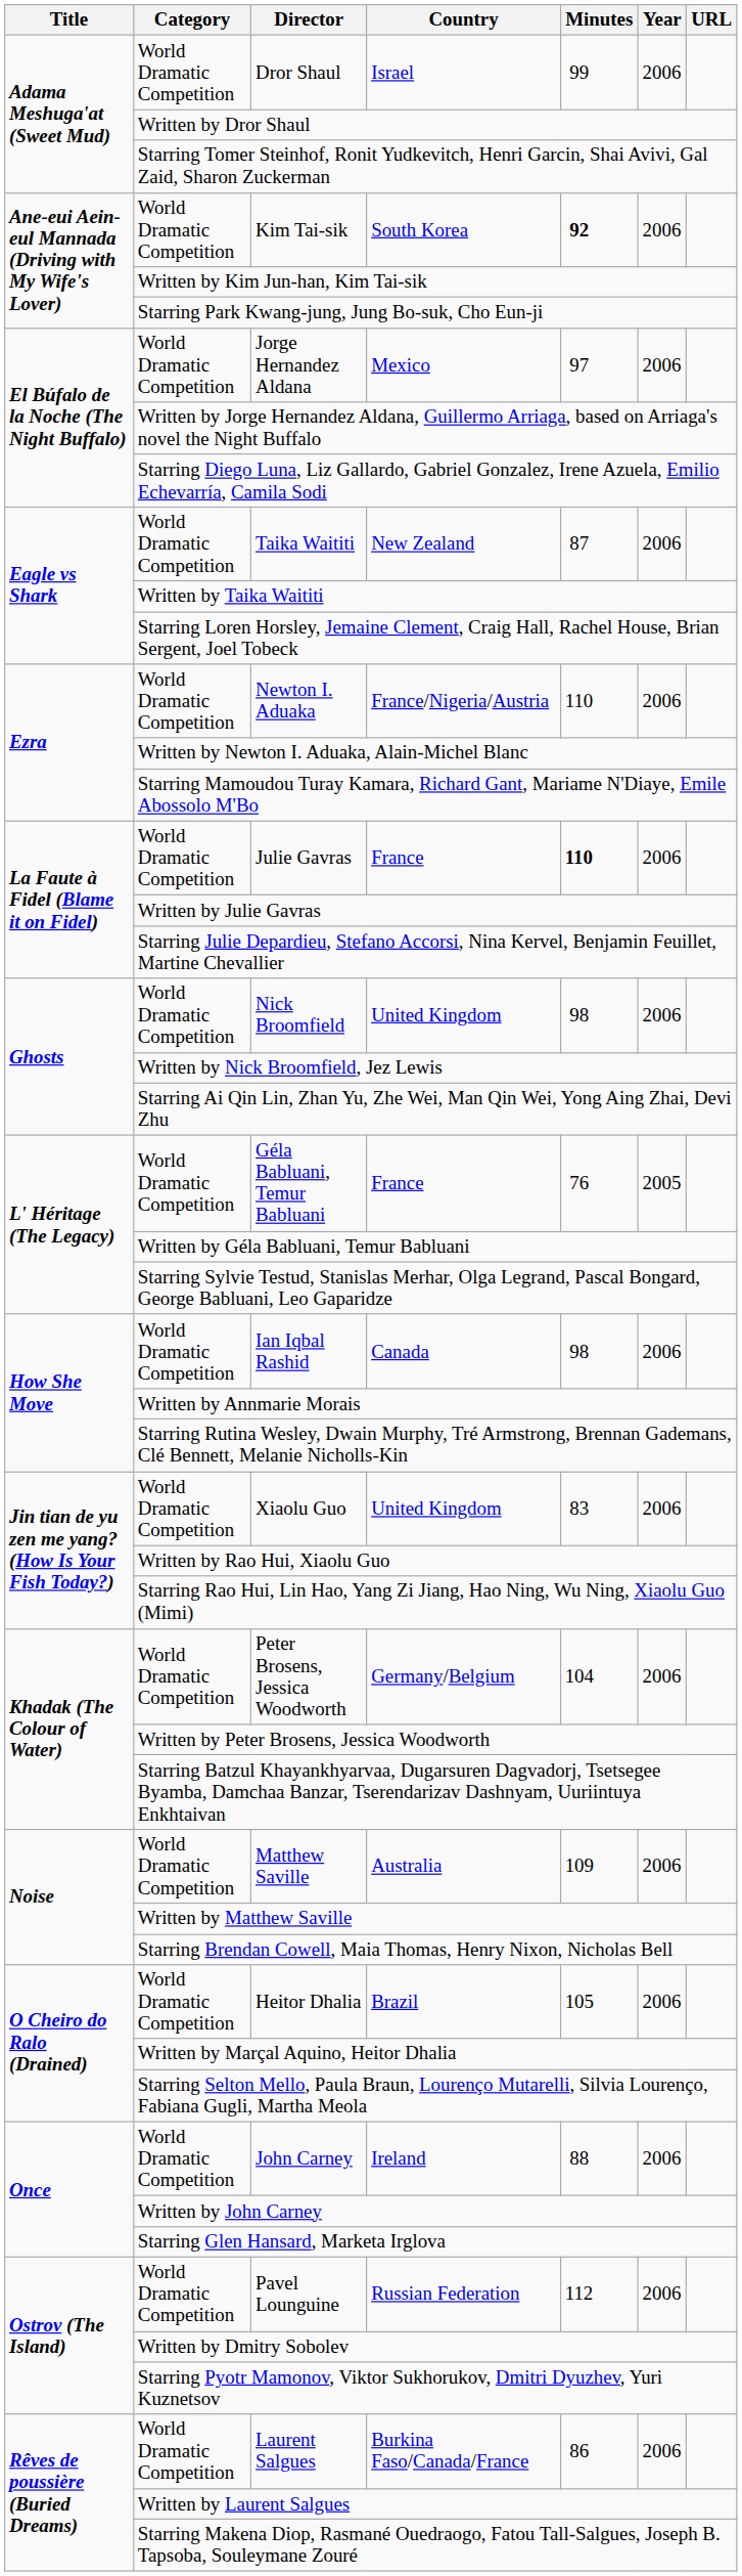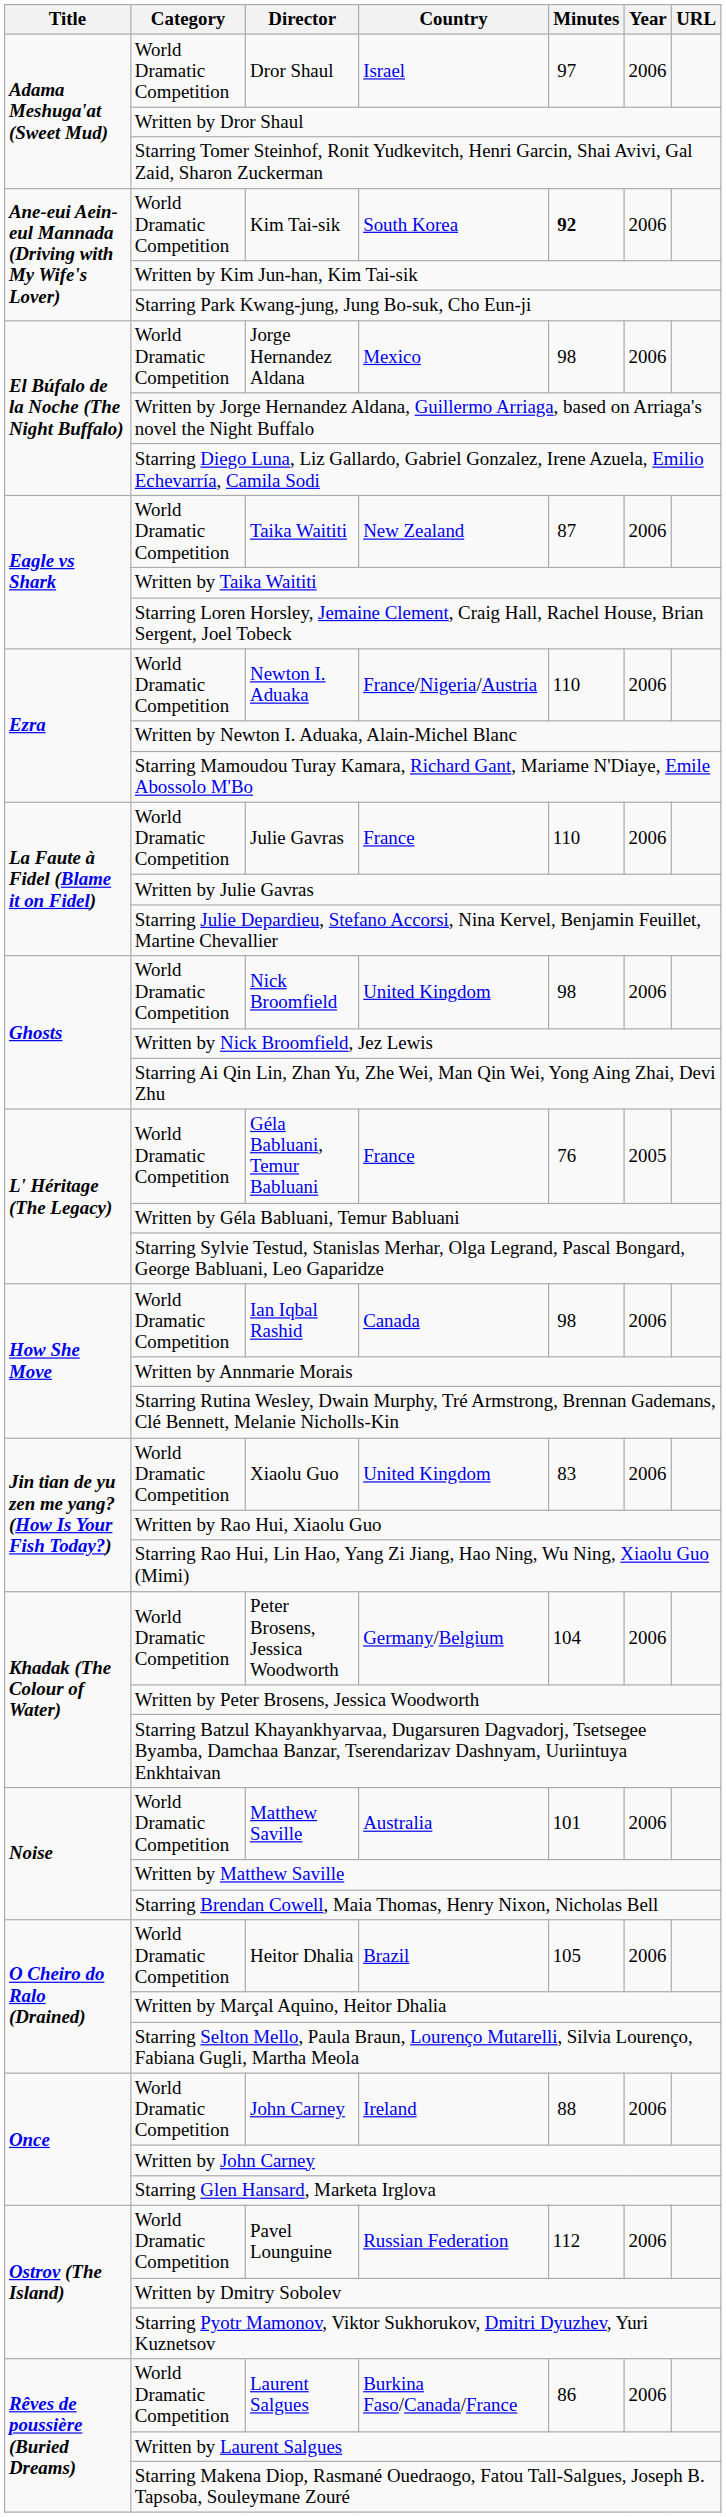 <table class="wikitable" style="text-align:left">
 <tr bgcolor="#ffffff">
 <th>Title</th>
 <th>Category</th>
 <th>Director</th>
 <th>Country</th>
 <th>Minutes</th>
 <th>Year</th>
 <th>URL</th>
 </tr>
 <tr>
 <td rowspan="3"><strong><em>Adama Meshuga'at (Sweet Mud)</em></strong></td>
 <td>World Dramatic Competition</td>
 <td>Dror Shaul</td>
 <td><a href='#'>Israel</a></td>
-<td> 99</td>
+<td> 97</td>
 <td>2006</td>
 <td> </td>
 </tr>
 <tr>
 <td colspan="6">Written by Dror Shaul</td>
 </tr>
 <tr>
 <td colspan="6">Starring Tomer Steinhof, Ronit Yudkevitch, Henri Garcin, Shai Avivi, Gal Zaid, Sharon Zuckerman</td>
 </tr>
 <tr>
 <td rowspan="3"><strong><em>Ane-eui Aein-eul Mannada (Driving with My Wife's Lover)</em></strong></td>
 <td>World Dramatic Competition</td>
 <td>Kim Tai-sik</td>
 <td><a href='#'>South Korea</a></td>
 <td><strong> 92</strong></td>
 <td>2006</td>
 <td></td>
 </tr>
 <tr>
 <td colspan="6">Written by Kim Jun-han, Kim Tai-sik</td>
 </tr>
 <tr>
 <td colspan="6">Starring Park Kwang-jung, Jung Bo-suk, Cho Eun-ji</td>
 </tr>
 <tr>
 <td rowspan="3"><strong><em>El Búfalo de la Noche (The Night Buffalo)</em></strong></td>
 <td>World Dramatic Competition</td>
 <td>Jorge Hernandez Aldana</td>
 <td><a href='#'>Mexico</a></td>
-<td> 97</td>
+<td> 98</td>
 <td>2006</td>
 <td> </td>
 </tr>
 <tr>
 <td colspan="6">Written by Jorge Hernandez Aldana, <a href='#'>Guillermo Arriaga</a>, based on Arriaga's novel the Night Buffalo</td>
 </tr>
 <tr>
 <td colspan="6">Starring <a href='#'>Diego Luna</a>, Liz Gallardo, Gabriel Gonzalez, Irene Azuela, <a href='#'>Emilio Echevarría</a>, <a href='#'>Camila Sodi</a></td>
 </tr>
 <tr>
 <td rowspan="3"><strong><em><a href='#'>Eagle vs Shark</a></em></strong></td>
 <td>World Dramatic Competition</td>
 <td><a href='#'>Taika Waititi</a></td>
 <td><a href='#'>New Zealand</a></td>
 <td> 87</td>
 <td>2006</td>
 <td> </td>
 </tr>
 <tr>
 <td colspan="6">Written by <a href='#'>Taika Waititi</a></td>
 </tr>
 <tr>
 <td colspan="6">Starring Loren Horsley, <a href='#'>Jemaine Clement</a>, Craig Hall, Rachel House, Brian Sergent, Joel Tobeck</td>
 </tr>
 <tr>
 <td rowspan="3"><strong><em><a href='#'>Ezra</a></em></strong></td>
 <td>World Dramatic Competition</td>
 <td><a href='#'>Newton I. Aduaka</a></td>
 <td><a href='#'>France</a>/<a href='#'>Nigeria</a>/<a href='#'>Austria</a></td>
 <td>110</td>
 <td>2006</td>
 <td> </td>
 </tr>
 <tr>
 <td colspan="6">Written by Newton I. Aduaka, Alain-Michel Blanc</td>
 </tr>
 <tr>
 <td colspan="6">Starring Mamoudou Turay Kamara, <a href='#'>Richard Gant</a>, Mariame N'Diaye, <a href='#'>Emile Abossolo M'Bo</a></td>
 </tr>
 <tr>
 <td rowspan="3"><strong><em>La Faute à Fidel (<a href='#'>Blame it on Fidel</a>)</em></strong></td>
 <td>World Dramatic Competition</td>
 <td>Julie Gavras</td>
 <td><a href='#'>France</a></td>
-<td><strong>110</strong></td>
+<td>110</td>
 <td>2006</td>
 <td> </td>
 </tr>
 <tr>
 <td colspan="6">Written by Julie Gavras</td>
 </tr>
 <tr>
 <td colspan="6">Starring <a href='#'>Julie Depardieu</a>, <a href='#'>Stefano Accorsi</a>, Nina Kervel, Benjamin Feuillet, Martine Chevallier</td>
 </tr>
 <tr>
 <td rowspan="3"><strong><em><a href='#'>Ghosts</a></em></strong></td>
 <td>World Dramatic Competition</td>
 <td><a href='#'>Nick Broomfield</a></td>
 <td><a href='#'>United Kingdom</a></td>
 <td> 98</td>
 <td>2006</td>
 <td> </td>
 </tr>
 <tr>
 <td colspan="6">Written by <a href='#'>Nick Broomfield</a>, Jez Lewis</td>
 </tr>
 <tr>
 <td colspan="6">Starring Ai Qin Lin, Zhan Yu, Zhe Wei, Man Qin Wei, Yong Aing Zhai, Devi Zhu</td>
 </tr>
 <tr>
 <td rowspan="3"><strong><em>L' Héritage (The Legacy)</em></strong></td>
 <td>World Dramatic Competition</td>
 <td><a href='#'>Géla Babluani</a>, <a href='#'>Temur Babluani</a></td>
 <td><a href='#'>France</a></td>
 <td> 76</td>
 <td>2005</td>
 <td> </td>
 </tr>
 <tr>
 <td colspan="6">Written by Géla Babluani, Temur Babluani</td>
 </tr>
 <tr>
 <td colspan="6">Starring Sylvie Testud, Stanislas Merhar, Olga Legrand, Pascal Bongard, George Babluani, Leo Gaparidze</td>
 </tr>
 <tr>
 <td rowspan="3"><strong><em><a href='#'>How She Move</a></em></strong></td>
 <td>World Dramatic Competition</td>
 <td><a href='#'>Ian Iqbal Rashid</a></td>
 <td><a href='#'>Canada</a></td>
 <td> 98</td>
 <td>2006</td>
 <td> </td>
 </tr>
 <tr>
 <td colspan="6">Written by Annmarie Morais</td>
 </tr>
 <tr>
 <td colspan="6">Starring Rutina Wesley, Dwain Murphy, Tré Armstrong, Brennan Gademans, Clé Bennett, Melanie Nicholls-Kin</td>
 </tr>
 <tr>
 <td rowspan="3"><strong><em>Jin tian de yu zen me yang? (<a href='#'>How Is Your Fish Today?</a>)</em></strong></td>
 <td>World Dramatic Competition</td>
 <td>Xiaolu Guo</td>
 <td><a href='#'>United Kingdom</a></td>
 <td> 83</td>
 <td>2006</td>
 <td> </td>
 </tr>
 <tr>
 <td colspan="6">Written by Rao Hui, Xiaolu Guo</td>
 </tr>
 <tr>
 <td colspan="6">Starring Rao Hui, Lin Hao, Yang Zi Jiang, Hao Ning, Wu Ning, <a href='#'>Xiaolu Guo</a> (Mimi)</td>
 </tr>
 <tr>
 <td rowspan="3"><strong><em>Khadak (The Colour of Water)</em></strong></td>
 <td>World Dramatic Competition</td>
 <td>Peter Brosens, Jessica Woodworth</td>
 <td><a href='#'>Germany</a>/<a href='#'>Belgium</a></td>
 <td>104</td>
 <td>2006</td>
 <td> </td>
 </tr>
 <tr>
 <td colspan="6">Written by Peter Brosens, Jessica Woodworth</td>
 </tr>
 <tr>
 <td colspan="6">Starring Batzul Khayankhyarvaa, Dugarsuren Dagvadorj, Tsetsegee Byamba, Damchaa Banzar, Tserendarizav Dashnyam, Uuriintuya Enkhtaivan</td>
 </tr>
 <tr>
 <td rowspan="3"><strong><em>Noise</em></strong></td>
 <td>World Dramatic Competition</td>
 <td><a href='#'>Matthew Saville</a></td>
 <td><a href='#'>Australia</a></td>
-<td>109</td>
+<td>101</td>
 <td>2006</td>
 <td> </td>
 </tr>
 <tr>
 <td colspan="6">Written by <a href='#'>Matthew Saville</a></td>
 </tr>
 <tr>
 <td colspan="6">Starring <a href='#'>Brendan Cowell</a>, Maia Thomas, Henry Nixon, Nicholas Bell</td>
 </tr>
 <tr>
 <td rowspan="3"><strong><em><a href='#'>O Cheiro do Ralo</a> (Drained)</em></strong></td>
 <td>World Dramatic Competition</td>
 <td>Heitor Dhalia</td>
 <td><a href='#'>Brazil</a></td>
 <td>105</td>
 <td>2006</td>
 <td> </td>
 </tr>
 <tr>
 <td colspan="6">Written by Marçal Aquino, Heitor Dhalia</td>
 </tr>
 <tr>
 <td colspan="6">Starring <a href='#'>Selton Mello</a>, Paula Braun, <a href='#'>Lourenço Mutarelli</a>, Silvia Lourenço, Fabiana Gugli, Martha Meola</td>
 </tr>
 <tr>
 <td rowspan="3"><strong><em><a href='#'>Once</a></em></strong></td>
 <td>World Dramatic Competition</td>
 <td><a href='#'>John Carney</a></td>
 <td><a href='#'>Ireland</a></td>
 <td> 88</td>
 <td>2006</td>
 <td> </td>
 </tr>
 <tr>
 <td colspan="6">Written by <a href='#'>John Carney</a></td>
 </tr>
 <tr>
 <td colspan="6">Starring <a href='#'>Glen Hansard</a>, Marketa Irglova</td>
 </tr>
 <tr>
 <td rowspan="3"><strong><em><a href='#'>Ostrov</a> (The Island)</em></strong></td>
 <td>World Dramatic Competition</td>
 <td>Pavel Lounguine</td>
 <td><a href='#'>Russian Federation</a></td>
 <td>112</td>
 <td>2006</td>
 <td> </td>
 </tr>
 <tr>
 <td colspan="6">Written by Dmitry Sobolev</td>
 </tr>
 <tr>
 <td colspan="6">Starring <a href='#'>Pyotr Mamonov</a>, Viktor Sukhorukov, <a href='#'>Dmitri Dyuzhev</a>, Yuri Kuznetsov</td>
 </tr>
 <tr>
 <td rowspan="3"><strong><em><a href='#'>Rêves de poussière</a> (Buried Dreams)</em></strong></td>
 <td>World Dramatic Competition</td>
 <td><a href='#'>Laurent Salgues</a></td>
 <td><a href='#'>Burkina Faso</a>/<a href='#'>Canada</a>/<a href='#'>France</a></td>
 <td> 86</td>
 <td>2006</td>
 <td> </td>
 </tr>
 <tr>
 <td colspan="6">Written by <a href='#'>Laurent Salgues</a></td>
 </tr>
 <tr>
 <td colspan="6">Starring Makena Diop, Rasmané Ouedraogo, Fatou Tall-Salgues, Joseph B. Tapsoba, Souleymane Zouré</td>
 </tr>
 </table>
